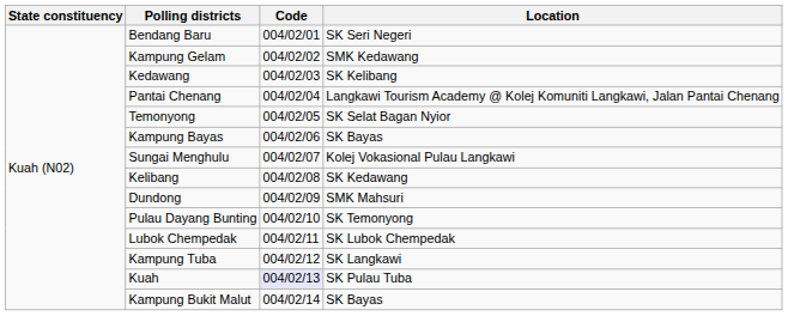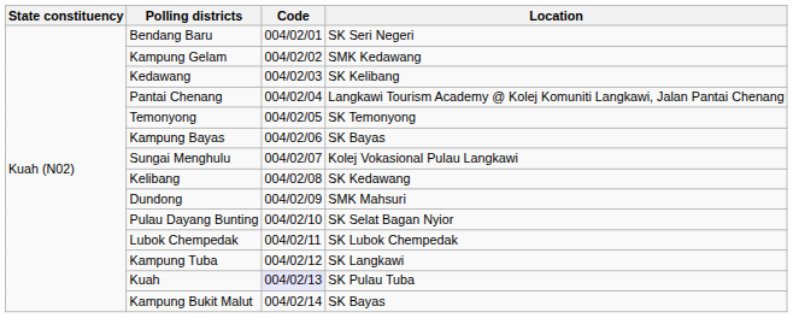 <table class="wikitable sortable mw-collapsible" style="white-space:nowrap;font-size:85%">
 <tr>
 <th>State constituency</th>
 <th>Polling districts</th>
 <th>Code</th>
 <th>Location</th>
 </tr>
 <tr>
 <td rowspan="14">Kuah (N02)</td>
 <td>Bendang Baru</td>
 <td>004/02/01</td>
 <td>SK Seri Negeri</td>
 </tr>
 <tr>
 <td>Kampung Gelam</td>
 <td>004/02/02</td>
 <td>SMK Kedawang</td>
 </tr>
 <tr>
 <td>Kedawang</td>
 <td>004/02/03</td>
 <td>SK Kelibang</td>
 </tr>
 <tr>
 <td>Pantai Chenang</td>
 <td>004/02/04</td>
 <td>Langkawi Tourism Academy @ Kolej Komuniti Langkawi, Jalan Pantai Chenang</td>
 </tr>
 <tr>
 <td>Temonyong</td>
 <td>004/02/05</td>
-<td>SK Selat Bagan Nyior</td>
+<td>SK Temonyong</td>
 </tr>
 <tr>
 <td>Kampung Bayas</td>
 <td>004/02/06</td>
 <td>SK Bayas</td>
 </tr>
 <tr>
 <td>Sungai Menghulu</td>
 <td>004/02/07</td>
 <td>Kolej Vokasional Pulau Langkawi</td>
 </tr>
 <tr>
 <td>Kelibang</td>
 <td>004/02/08</td>
 <td>SK Kedawang</td>
 </tr>
 <tr>
 <td>Dundong</td>
 <td>004/02/09</td>
 <td>SMK Mahsuri</td>
 </tr>
 <tr>
 <td>Pulau Dayang Bunting</td>
 <td>004/02/10</td>
-<td>SK Temonyong</td>
+<td>SK Selat Bagan Nyior</td>
 </tr>
 <tr>
 <td>Lubok Chempedak</td>
 <td>004/02/11</td>
 <td>SK Lubok Chempedak</td>
 </tr>
 <tr>
 <td>Kampung Tuba</td>
 <td>004/02/12</td>
 <td>SK Langkawi</td>
 </tr>
 <tr>
 <td>Kuah</td>
 <td style="background: lavender;">004/02/13</td>
 <td>SK Pulau Tuba</td>
 </tr>
 <tr>
 <td>Kampung Bukit Malut</td>
 <td>004/02/14</td>
 <td>SK Bayas</td>
 </tr>
 </table>
